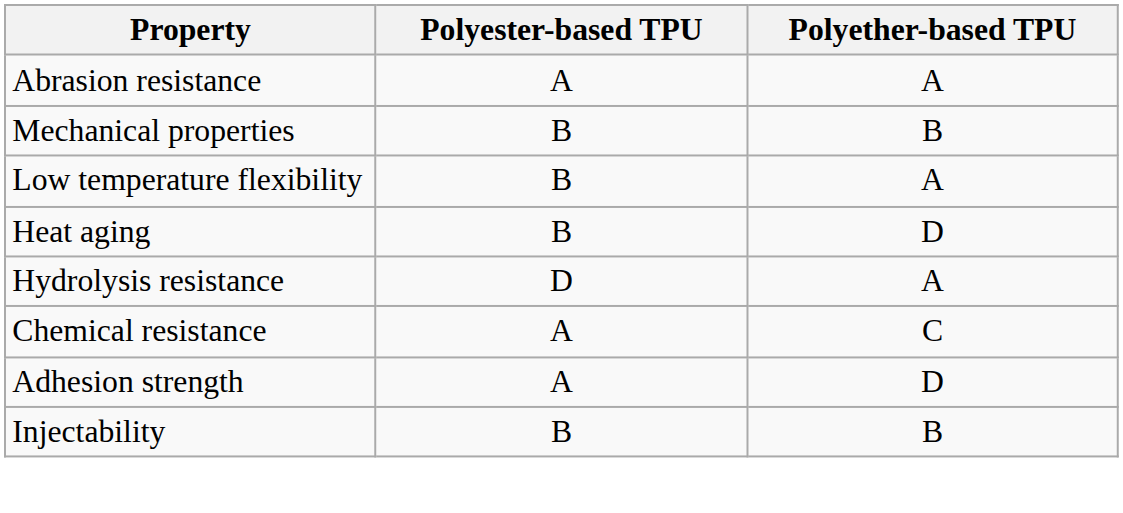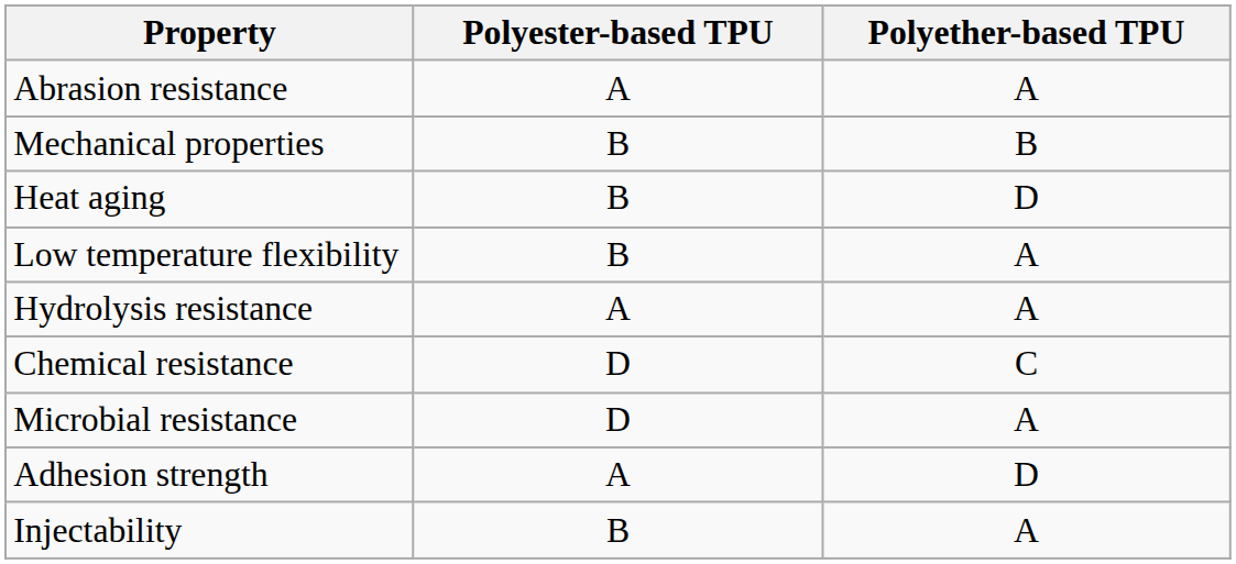 <table class=wikitable>
 <tr>
 <th width="180">Property</th>
 <th width="180">Polyester-based TPU</th>
 <th width="180">Polyether-based TPU</th>
 </tr>
 <tr>
 <td>Abrasion resistance</td>
 <td style="text-align: center;">A</td>
 <td style="text-align: center;">A</td>
 </tr>
 <tr>
 <td>Mechanical properties</td>
 <td style="text-align: center;">B</td>
 <td style="text-align: center;">B</td>
 </tr>
 <tr>
+<td>Heat aging</td>
+<td style="text-align: center;">B</td>
+<td style="text-align: center;">D</td>
+</tr>
+<tr>
 <td>Low temperature flexibility</td>
 <td style="text-align: center;">B</td>
 <td style="text-align: center;">A</td>
 </tr>
 <tr>
-<td>Heat aging</td>
-<td style="text-align: center;">B</td>
-<td style="text-align: center;">D</td>
-</tr>
-<tr>
 <td>Hydrolysis resistance</td>
-<td style="text-align: center;">D</td>
+<td style="text-align: center;">A</td>
 <td style="text-align: center;">A</td>
 </tr>
 <tr>
 <td>Chemical resistance</td>
+<td style="text-align: center;">D</td>
+<td style="text-align: center;">C</td>
+</tr>
+<tr>
+<td>Microbial resistance</td>
+<td style="text-align: center;">D</td>
 <td style="text-align: center;">A</td>
-<td style="text-align: center;">C</td>
 </tr>
 <tr>
 <td>Adhesion strength</td>
 <td style="text-align: center;">A</td>
 <td style="text-align: center;">D</td>
 </tr>
 <tr>
 <td>Injectability</td>
 <td style="text-align: center;">B</td>
-<td style="text-align: center;">B</td>
+<td style="text-align: center;">A</td>
 </tr>
 </table>
